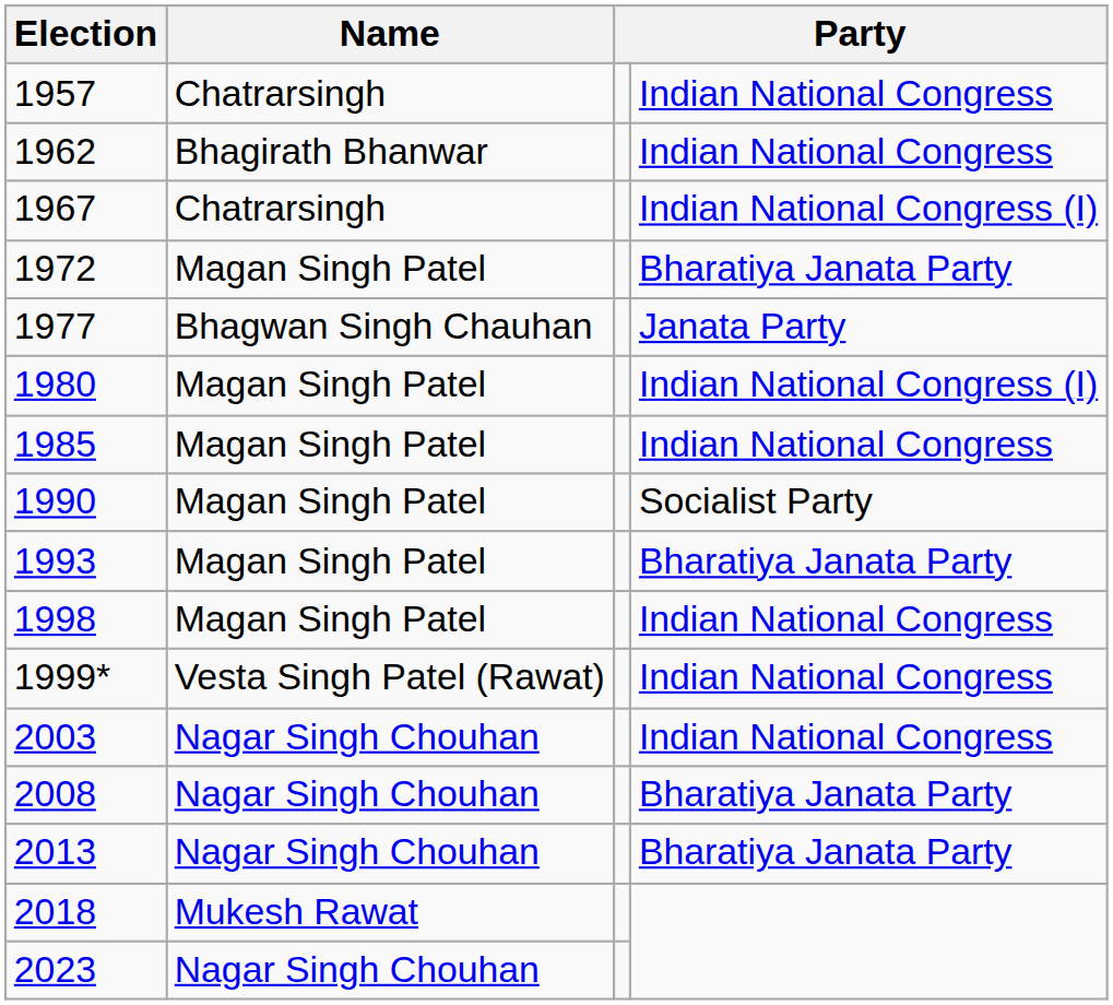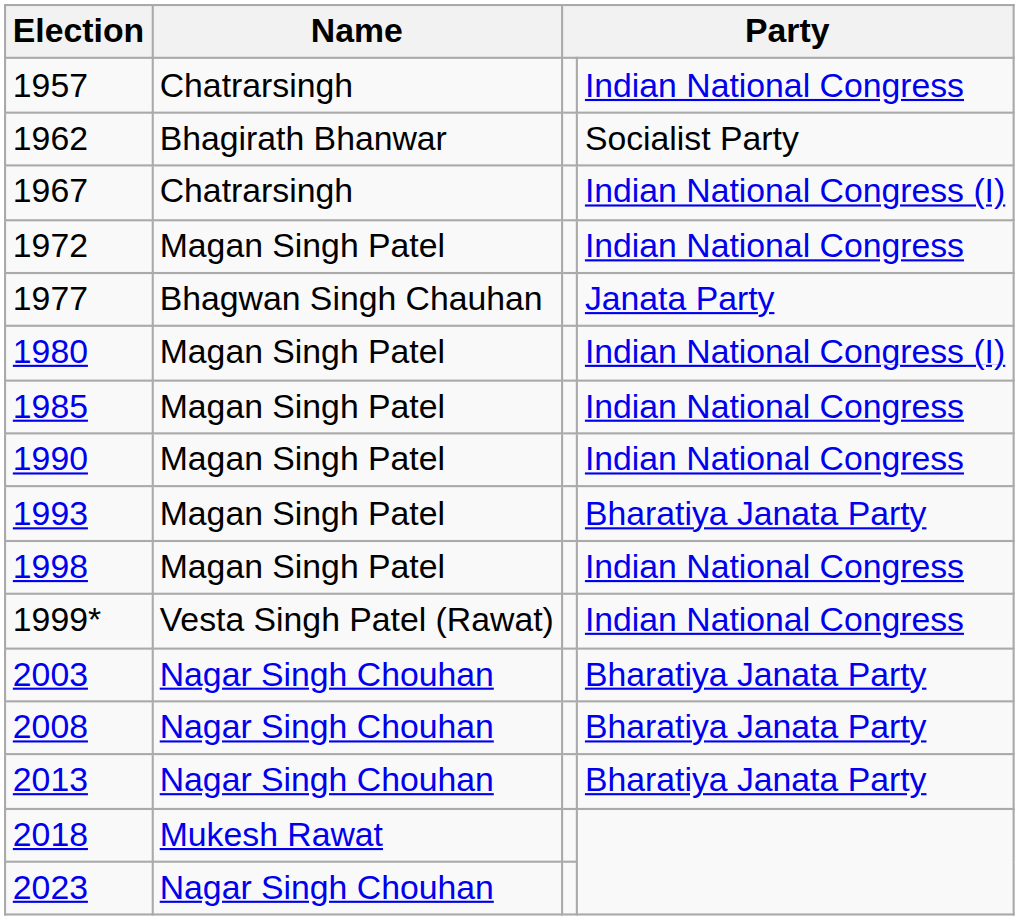 <table class="wikitable sortable">
 <tr>
 <th>Election</th>
 <th>Name</th>
 <th colspan=2>Party</th>
 </tr>
 <tr>
 <td>1957</td>
 <td>Chatrarsingh</td>
 <td></td>
 <td><a href='#'>Indian National Congress</a></td>
 </tr>
 <tr>
 <td>1962</td>
 <td>Bhagirath Bhanwar</td>
 <td></td>
-<td><a href='#'>Indian National Congress</a></td>
+<td>Socialist Party</td>
 </tr>
 <tr>
 <td>1967</td>
 <td>Chatrarsingh</td>
 <td></td>
 <td><a href='#'>Indian National Congress (I)</a></td>
 </tr>
 <tr>
 <td>1972</td>
 <td>Magan Singh Patel</td>
 <td></td>
-<td><a href='#'>Bharatiya Janata Party</a></td>
+<td><a href='#'>Indian National Congress</a></td>
 </tr>
 <tr>
 <td>1977</td>
 <td>Bhagwan Singh Chauhan</td>
 <td></td>
 <td><a href='#'>Janata Party</a></td>
 </tr>
 <tr>
 <td><a href='#'>1980</a></td>
 <td>Magan Singh Patel</td>
 <td></td>
 <td><a href='#'>Indian National Congress (I)</a></td>
 </tr>
 <tr>
 <td><a href='#'>1985</a></td>
 <td>Magan Singh Patel</td>
 <td></td>
 <td><a href='#'>Indian National Congress</a></td>
 </tr>
 <tr>
 <td><a href='#'>1990</a></td>
 <td>Magan Singh Patel</td>
 <td></td>
-<td>Socialist Party</td>
+<td><a href='#'>Indian National Congress</a></td>
 </tr>
 <tr>
 <td><a href='#'>1993</a></td>
 <td>Magan Singh Patel</td>
 <td></td>
 <td><a href='#'>Bharatiya Janata Party</a></td>
 </tr>
 <tr>
 <td><a href='#'>1998</a></td>
 <td>Magan Singh Patel</td>
 <td></td>
 <td><a href='#'>Indian National Congress</a></td>
 </tr>
 <tr>
 <td>1999*</td>
 <td>Vesta Singh Patel (Rawat)</td>
 <td></td>
 <td><a href='#'>Indian National Congress</a></td>
 </tr>
 <tr>
 <td><a href='#'>2003</a></td>
 <td><a href='#'>Nagar Singh Chouhan</a></td>
 <td></td>
-<td><a href='#'>Indian National Congress</a></td>
+<td><a href='#'>Bharatiya Janata Party</a></td>
 </tr>
 <tr>
 <td><a href='#'>2008</a></td>
 <td><a href='#'>Nagar Singh Chouhan</a></td>
 <td></td>
 <td><a href='#'>Bharatiya Janata Party</a></td>
 </tr>
 <tr>
 <td><a href='#'>2013</a></td>
 <td><a href='#'>Nagar Singh Chouhan</a></td>
 <td></td>
 <td><a href='#'>Bharatiya Janata Party</a></td>
 </tr>
 <tr>
 <td><a href='#'>2018</a></td>
 <td><a href='#'>Mukesh Rawat</a></td>
 <td></td>
 </tr>
 <tr>
 <td><a href='#'>2023</a></td>
 <td><a href='#'>Nagar Singh Chouhan</a></td>
 <td></td>
 </tr>
 </table>
